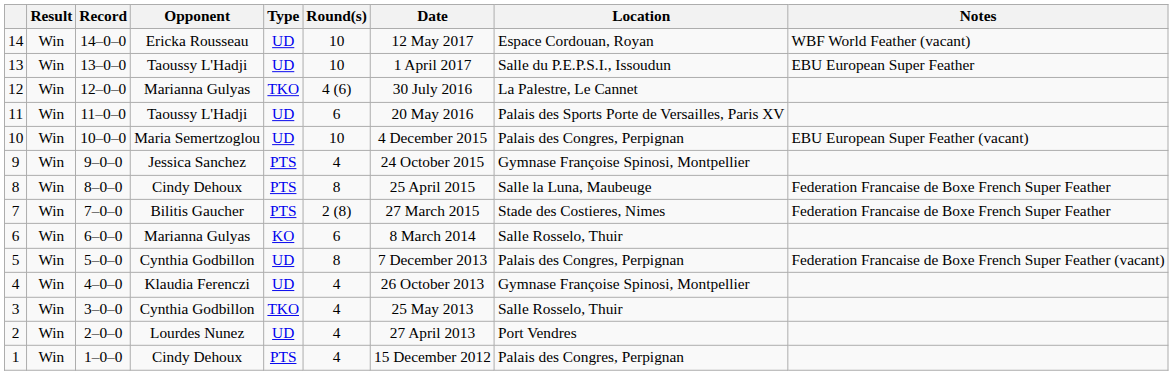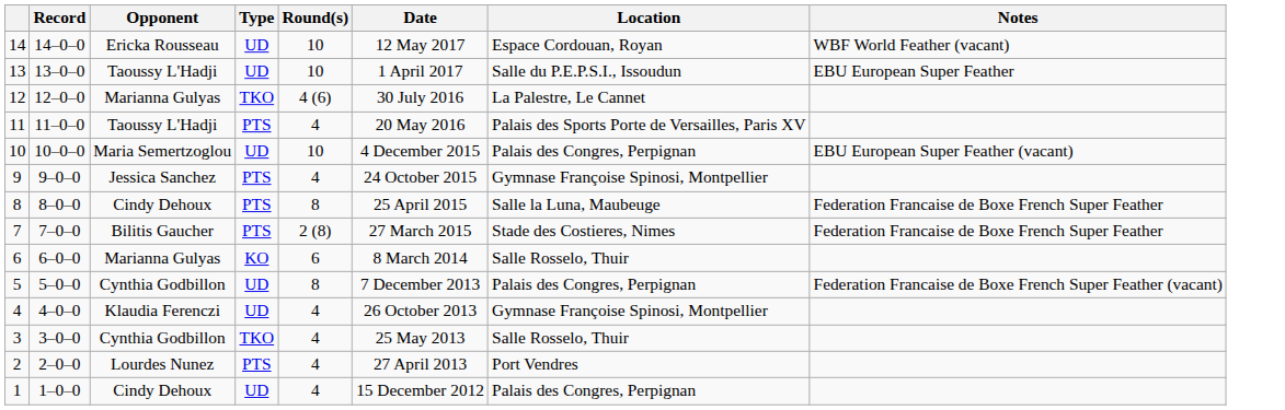 <table class="wikitable" style="text-align:center">
 <tr>
 <th></th>
-<th>Result</th>
 <th>Record</th>
 <th>Opponent</th>
 <th>Type</th>
 <th>Round(s)</th>
 <th>Date</th>
 <th>Location</th>
 <th>Notes</th>
 </tr>
 <tr>
 <td>14</td>
-<td>Win</td>
 <td>14–0–0</td>
 <td>Ericka Rousseau</td>
 <td><a href='#'>UD</a></td>
 <td>10</td>
 <td>12 May 2017</td>
 <td align=left>Espace Cordouan, Royan</td>
 <td align=left>WBF World Feather (vacant)</td>
 </tr>
 <tr>
 <td>13</td>
-<td>Win</td>
 <td>13–0–0</td>
 <td>Taoussy L'Hadji</td>
 <td><a href='#'>UD</a></td>
 <td>10</td>
 <td>1 April 2017</td>
 <td align=left>Salle du P.E.P.S.I., Issoudun</td>
 <td align=left>EBU European Super Feather</td>
 </tr>
 <tr>
 <td>12</td>
-<td>Win</td>
 <td>12–0–0</td>
 <td>Marianna Gulyas</td>
 <td><a href='#'>TKO</a></td>
 <td>4 (6)</td>
 <td>30 July 2016</td>
 <td align=left>La Palestre, Le Cannet</td>
 <td></td>
 </tr>
 <tr>
 <td>11</td>
-<td>Win</td>
 <td>11–0–0</td>
 <td>Taoussy L'Hadji</td>
-<td><a href='#'>UD</a></td>
-<td>6</td>
+<td><a href='#'>PTS</a></td>
+<td>4</td>
 <td>20 May 2016</td>
 <td align=left>Palais des Sports Porte de Versailles, Paris XV</td>
 <td></td>
 </tr>
 <tr>
 <td>10</td>
-<td>Win</td>
 <td>10–0–0</td>
 <td>Maria Semertzoglou</td>
 <td><a href='#'>UD</a></td>
 <td>10</td>
 <td>4 December 2015</td>
 <td align=left>Palais des Congres, Perpignan</td>
 <td align=left>EBU European Super Feather (vacant)</td>
 </tr>
 <tr>
 <td>9</td>
-<td>Win</td>
 <td>9–0–0</td>
 <td>Jessica Sanchez</td>
 <td><a href='#'>PTS</a></td>
 <td>4</td>
 <td>24 October 2015</td>
 <td align=left>Gymnase Françoise Spinosi, Montpellier</td>
 <td></td>
 </tr>
 <tr>
 <td>8</td>
-<td>Win</td>
 <td>8–0–0</td>
 <td>Cindy Dehoux</td>
 <td><a href='#'>PTS</a></td>
 <td>8</td>
 <td>25 April 2015</td>
 <td align=left>Salle la Luna, Maubeuge</td>
 <td align=left>Federation Francaise de Boxe French Super Feather</td>
 </tr>
 <tr>
 <td>7</td>
-<td>Win</td>
 <td>7–0–0</td>
 <td>Bilitis Gaucher</td>
 <td><a href='#'>PTS</a></td>
 <td>2 (8)</td>
 <td>27 March 2015</td>
 <td align=left>Stade des Costieres, Nimes</td>
 <td align=left>Federation Francaise de Boxe French Super Feather</td>
 </tr>
 <tr>
 <td>6</td>
-<td>Win</td>
 <td>6–0–0</td>
 <td>Marianna Gulyas</td>
 <td><a href='#'>KO</a></td>
 <td>6</td>
 <td>8 March 2014</td>
 <td align=left>Salle Rosselo, Thuir</td>
 <td></td>
 </tr>
 <tr>
 <td>5</td>
-<td>Win</td>
 <td>5–0–0</td>
 <td>Cynthia Godbillon</td>
 <td><a href='#'>UD</a></td>
 <td>8</td>
 <td>7 December 2013</td>
 <td align=left>Palais des Congres, Perpignan</td>
 <td align=left>Federation Francaise de Boxe French Super Feather (vacant)</td>
 </tr>
 <tr>
 <td>4</td>
-<td>Win</td>
 <td>4–0–0</td>
 <td>Klaudia Ferenczi</td>
 <td><a href='#'>UD</a></td>
 <td>4</td>
 <td>26 October 2013</td>
 <td align=left>Gymnase Françoise Spinosi, Montpellier</td>
 <td></td>
 </tr>
 <tr>
 <td>3</td>
-<td>Win</td>
 <td>3–0–0</td>
 <td>Cynthia Godbillon</td>
 <td><a href='#'>TKO</a></td>
 <td>4</td>
 <td>25 May 2013</td>
 <td align=left>Salle Rosselo, Thuir</td>
 <td></td>
 </tr>
 <tr>
 <td>2</td>
-<td>Win</td>
 <td>2–0–0</td>
 <td>Lourdes Nunez</td>
-<td><a href='#'>UD</a></td>
+<td><a href='#'>PTS</a></td>
 <td>4</td>
 <td>27 April 2013</td>
 <td align=left>Port Vendres</td>
 <td></td>
 </tr>
 <tr>
 <td>1</td>
-<td>Win</td>
 <td>1–0–0</td>
 <td>Cindy Dehoux</td>
-<td><a href='#'>PTS</a></td>
+<td><a href='#'>UD</a></td>
 <td>4</td>
 <td>15 December 2012</td>
 <td align=left>Palais des Congres, Perpignan</td>
 <td></td>
 </tr>
 </table>
